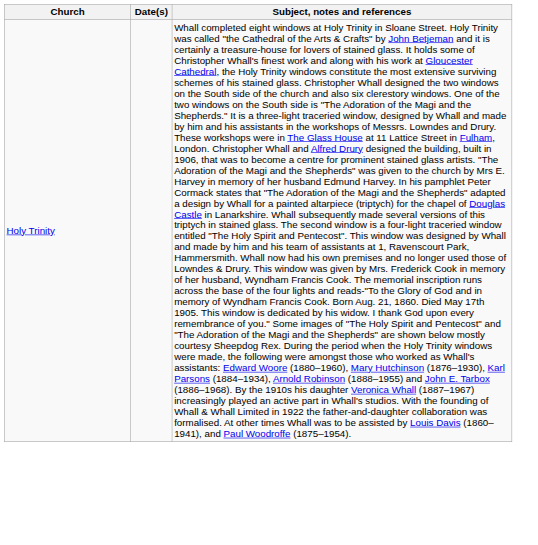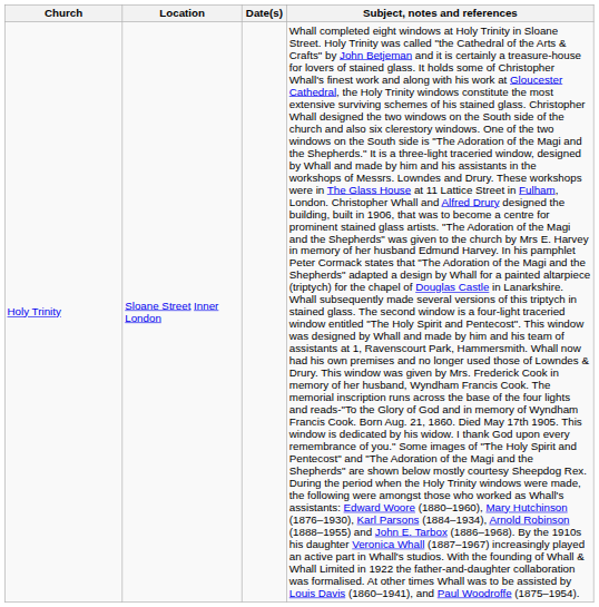 <table class="wikitable sortable">
 <tr>
 <th style="width:200px">Church</th>
+<th style="width:200px">Location</th>
 <th style="width:60px">Date(s)</th>
 <th style="width:550px" class="unsortable">Subject, notes and references</th>
 </tr>
 <tr>
 <td><a href='#'>Holy Trinity</a></td>
+<td><a href='#'>Sloane Street</a> <a href='#'>Inner London</a></td>
 <td></td>
 <td>Whall completed eight windows at Holy Trinity in Sloane Street. Holy Trinity was called "the Cathedral of the Arts & Crafts" by <a href='#'>John Betjeman</a> and it is certainly a treasure-house for lovers of stained glass. It holds some of Christopher Whall's finest work and along with his work at <a href='#'>Gloucester Cathedral</a>, the Holy Trinity windows constitute the most extensive surviving schemes of his stained glass.  Christopher Whall designed the two windows on the South side of the church and also six clerestory windows. One of the two windows on the South side is "The Adoration of the Magi and the Shepherds." It is a three-light traceried window, designed by Whall and made by him and his assistants in the workshops of Messrs. Lowndes and Drury. These workshops were in <a href='#'>The Glass House</a> at 11 Lattice Street in <a href='#'>Fulham</a>, London. Christopher Whall and <a href='#'>Alfred Drury</a> designed the building, built in 1906, that was to become a centre for prominent stained glass artists.  "The Adoration of the Magi and the Shepherds" was given to the church by Mrs E. Harvey in memory of her husband Edmund Harvey. In his pamphlet Peter Cormack states that "The Adoration of the Magi and the Shepherds" adapted a design by Whall for a painted altarpiece (triptych) for the chapel of <a href='#'>Douglas Castle</a> in Lanarkshire. Whall subsequently made several versions of this triptych in stained glass.  The second window is a four-light traceried window entitled "The Holy Spirit and Pentecost". This window was designed by Whall and made by him and his team of assistants at 1, Ravenscourt Park, Hammersmith.  Whall now had his own premises and no longer used those of Lowndes & Drury.  This window was given by Mrs. Frederick Cook in memory of her husband, Wyndham Francis Cook. The memorial inscription runs across the base of the four lights and reads-"To the Glory of God and in memory of Wyndham Francis Cook. Born Aug. 21, 1860. Died May 17th 1905. This window is dedicated by his widow. I thank God upon every remembrance of you." Some images of "The Holy Spirit and Pentecost" and "The Adoration of the Magi and the Shepherds" are shown below mostly courtesy Sheepdog Rex.  During the period when the Holy Trinity windows were made, the following were amongst those who worked as Whall's assistants: <a href='#'>Edward Woore</a> (1880–1960), <a href='#'>Mary Hutchinson</a> (1876–1930), <a href='#'>Karl Parsons</a> (1884–1934), <a href='#'>Arnold Robinson</a> (1888–1955) and <a href='#'>John E. Tarbox</a> (1886–1968). By the 1910s his daughter <a href='#'>Veronica Whall</a> (1887–1967) increasingly played an active part in Whall's studios. With the founding of Whall & Whall Limited in 1922 the father-and-daughter collaboration was formalised. At other times Whall was to be assisted by <a href='#'>Louis Davis</a> (1860–1941), and <a href='#'>Paul Woodroffe</a> (1875–1954).</td>
 </tr>
 </table>
